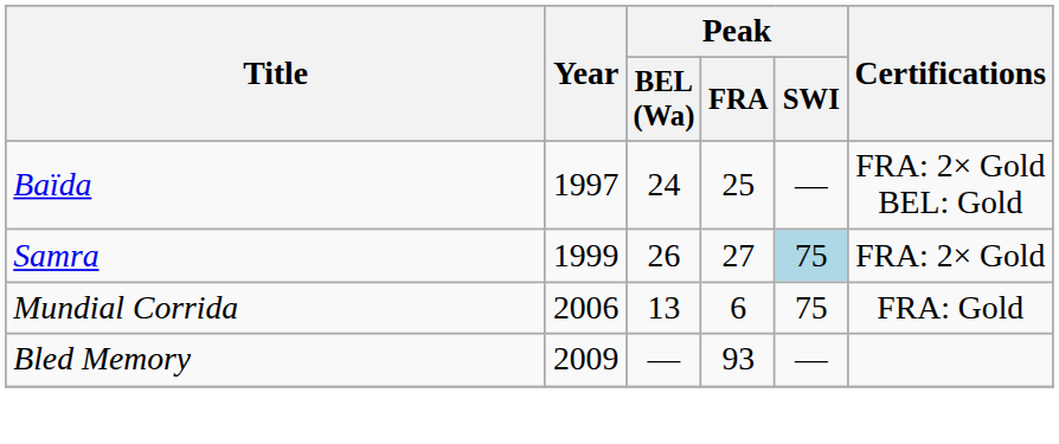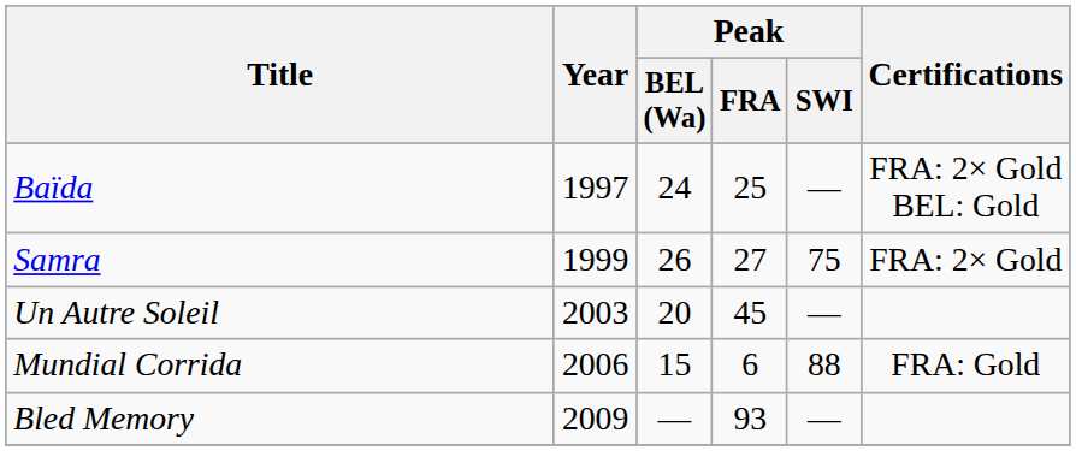 <table class="wikitable" style="text-align:center;">
 <tr>
 <th scope="col" rowspan="2" style="width:16em;">Title</th>
 <th scope="col" rowspan="2">Year</th>
 <th scope="col" colspan="3">Peak</th>
 <th scope="col" rowspan="2">Certifications</th>
 </tr>
 <tr>
 <th scope="col" style="width:2em;font-size:89%;">BEL<br>(Wa)</th>
 <th scope="col" style="width:2em;font-size:89%;">FRA<br></th>
 <th scope="col" style="width:2em;font-size:89%;">SWI</th>
 </tr>
 <tr>
 <td style="text-align: left;"><em><a href='#'>Baïda</a></em></td>
 <td>1997</td>
 <td>24</td>
 <td>25</td>
 <td>—</td>
 <td>FRA: 2× Gold<br>BEL: Gold </td>
 </tr>
 <tr>
 <td style="text-align: left;"><em><a href='#'>Samra</a></em></td>
 <td>1999</td>
 <td>26</td>
 <td>27</td>
-<td style="background: lightblue;">75</td>
+<td>75</td>
 <td>FRA: 2× Gold </td>
+</tr>
+<tr>
+<td style="text-align: left;"><em>Un Autre Soleil</em></td>
+<td>2003</td>
+<td>20</td>
+<td>45</td>
+<td>—</td>
+<td></td>
 </tr>
 <tr>
 <td style="text-align: left;"><em>Mundial Corrida</em></td>
 <td>2006</td>
-<td>13</td>
+<td>15</td>
 <td>6</td>
-<td>75</td>
+<td>88</td>
 <td>FRA: Gold </td>
 </tr>
 <tr>
 <td style="text-align: left;"><em>Bled Memory</em></td>
 <td>2009</td>
 <td>—</td>
 <td>93</td>
 <td>—</td>
 <td></td>
 </tr>
 <tr>
 </tr>
 </table>
